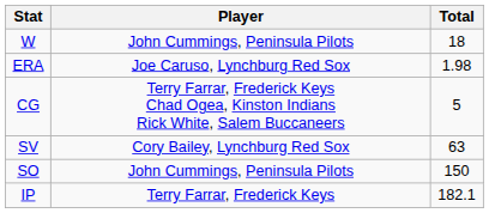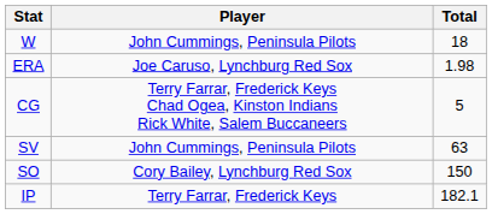 <table class="wikitable" width="40%" style="text-align:center;">
 <tr>
 <th width="5%">Stat</th>
 <th width="60%">Player</th>
 <th width="5%">Total</th>
 </tr>
 <tr>
 <td><a href='#'>W</a></td>
 <td><a href='#'>John Cummings</a>, <a href='#'>Peninsula Pilots</a></td>
 <td>18</td>
 </tr>
 <tr>
 <td><a href='#'>ERA</a></td>
 <td><a href='#'>Joe Caruso</a>, <a href='#'>Lynchburg Red Sox</a></td>
 <td>1.98</td>
 </tr>
 <tr>
 <td><a href='#'>CG</a></td>
 <td><a href='#'>Terry Farrar</a>, <a href='#'>Frederick Keys</a> <br> <a href='#'>Chad Ogea</a>, <a href='#'>Kinston Indians</a> <br> <a href='#'>Rick White</a>, <a href='#'>Salem Buccaneers</a></td>
 <td>5</td>
 </tr>
 <tr>
 <td><a href='#'>SV</a></td>
-<td><a href='#'>Cory Bailey</a>, <a href='#'>Lynchburg Red Sox</a></td>
+<td><a href='#'>John Cummings</a>, <a href='#'>Peninsula Pilots</a></td>
 <td>63</td>
 </tr>
 <tr>
 <td><a href='#'>SO</a></td>
-<td><a href='#'>John Cummings</a>, <a href='#'>Peninsula Pilots</a></td>
+<td><a href='#'>Cory Bailey</a>, <a href='#'>Lynchburg Red Sox</a></td>
 <td>150</td>
 </tr>
 <tr>
 <td><a href='#'>IP</a></td>
 <td><a href='#'>Terry Farrar</a>, <a href='#'>Frederick Keys</a></td>
 <td>182.1</td>
 </tr>
 </table>
